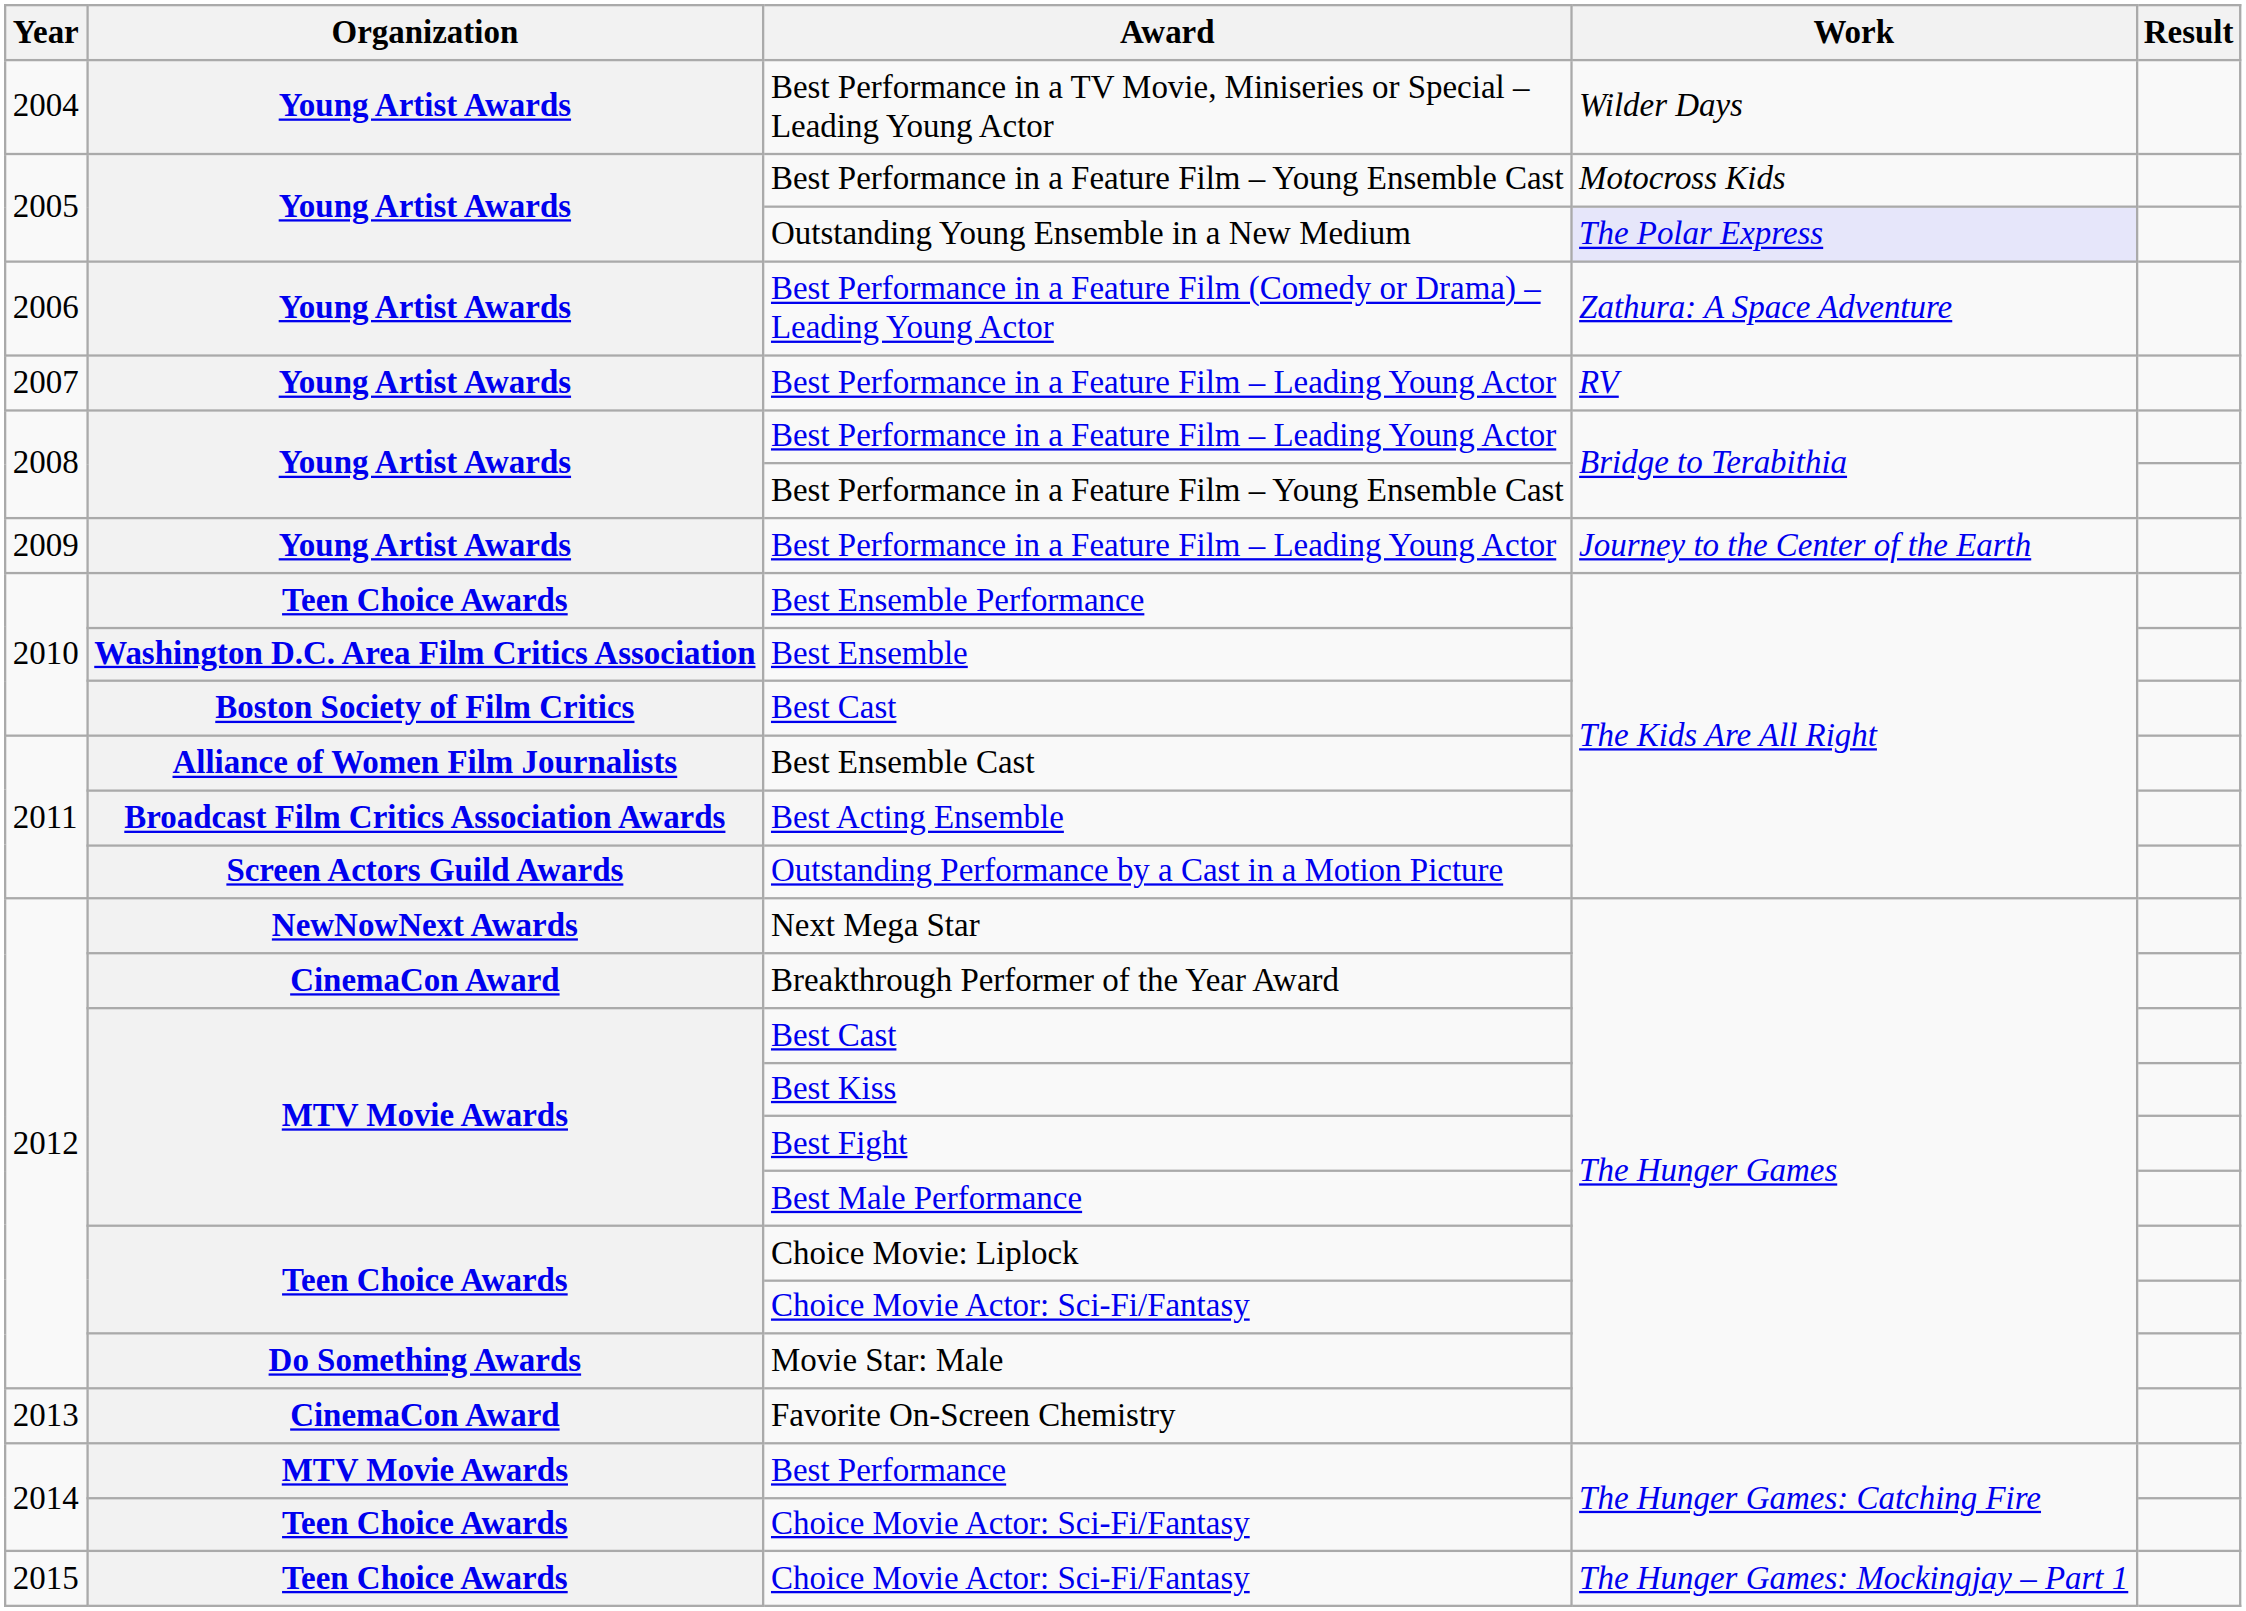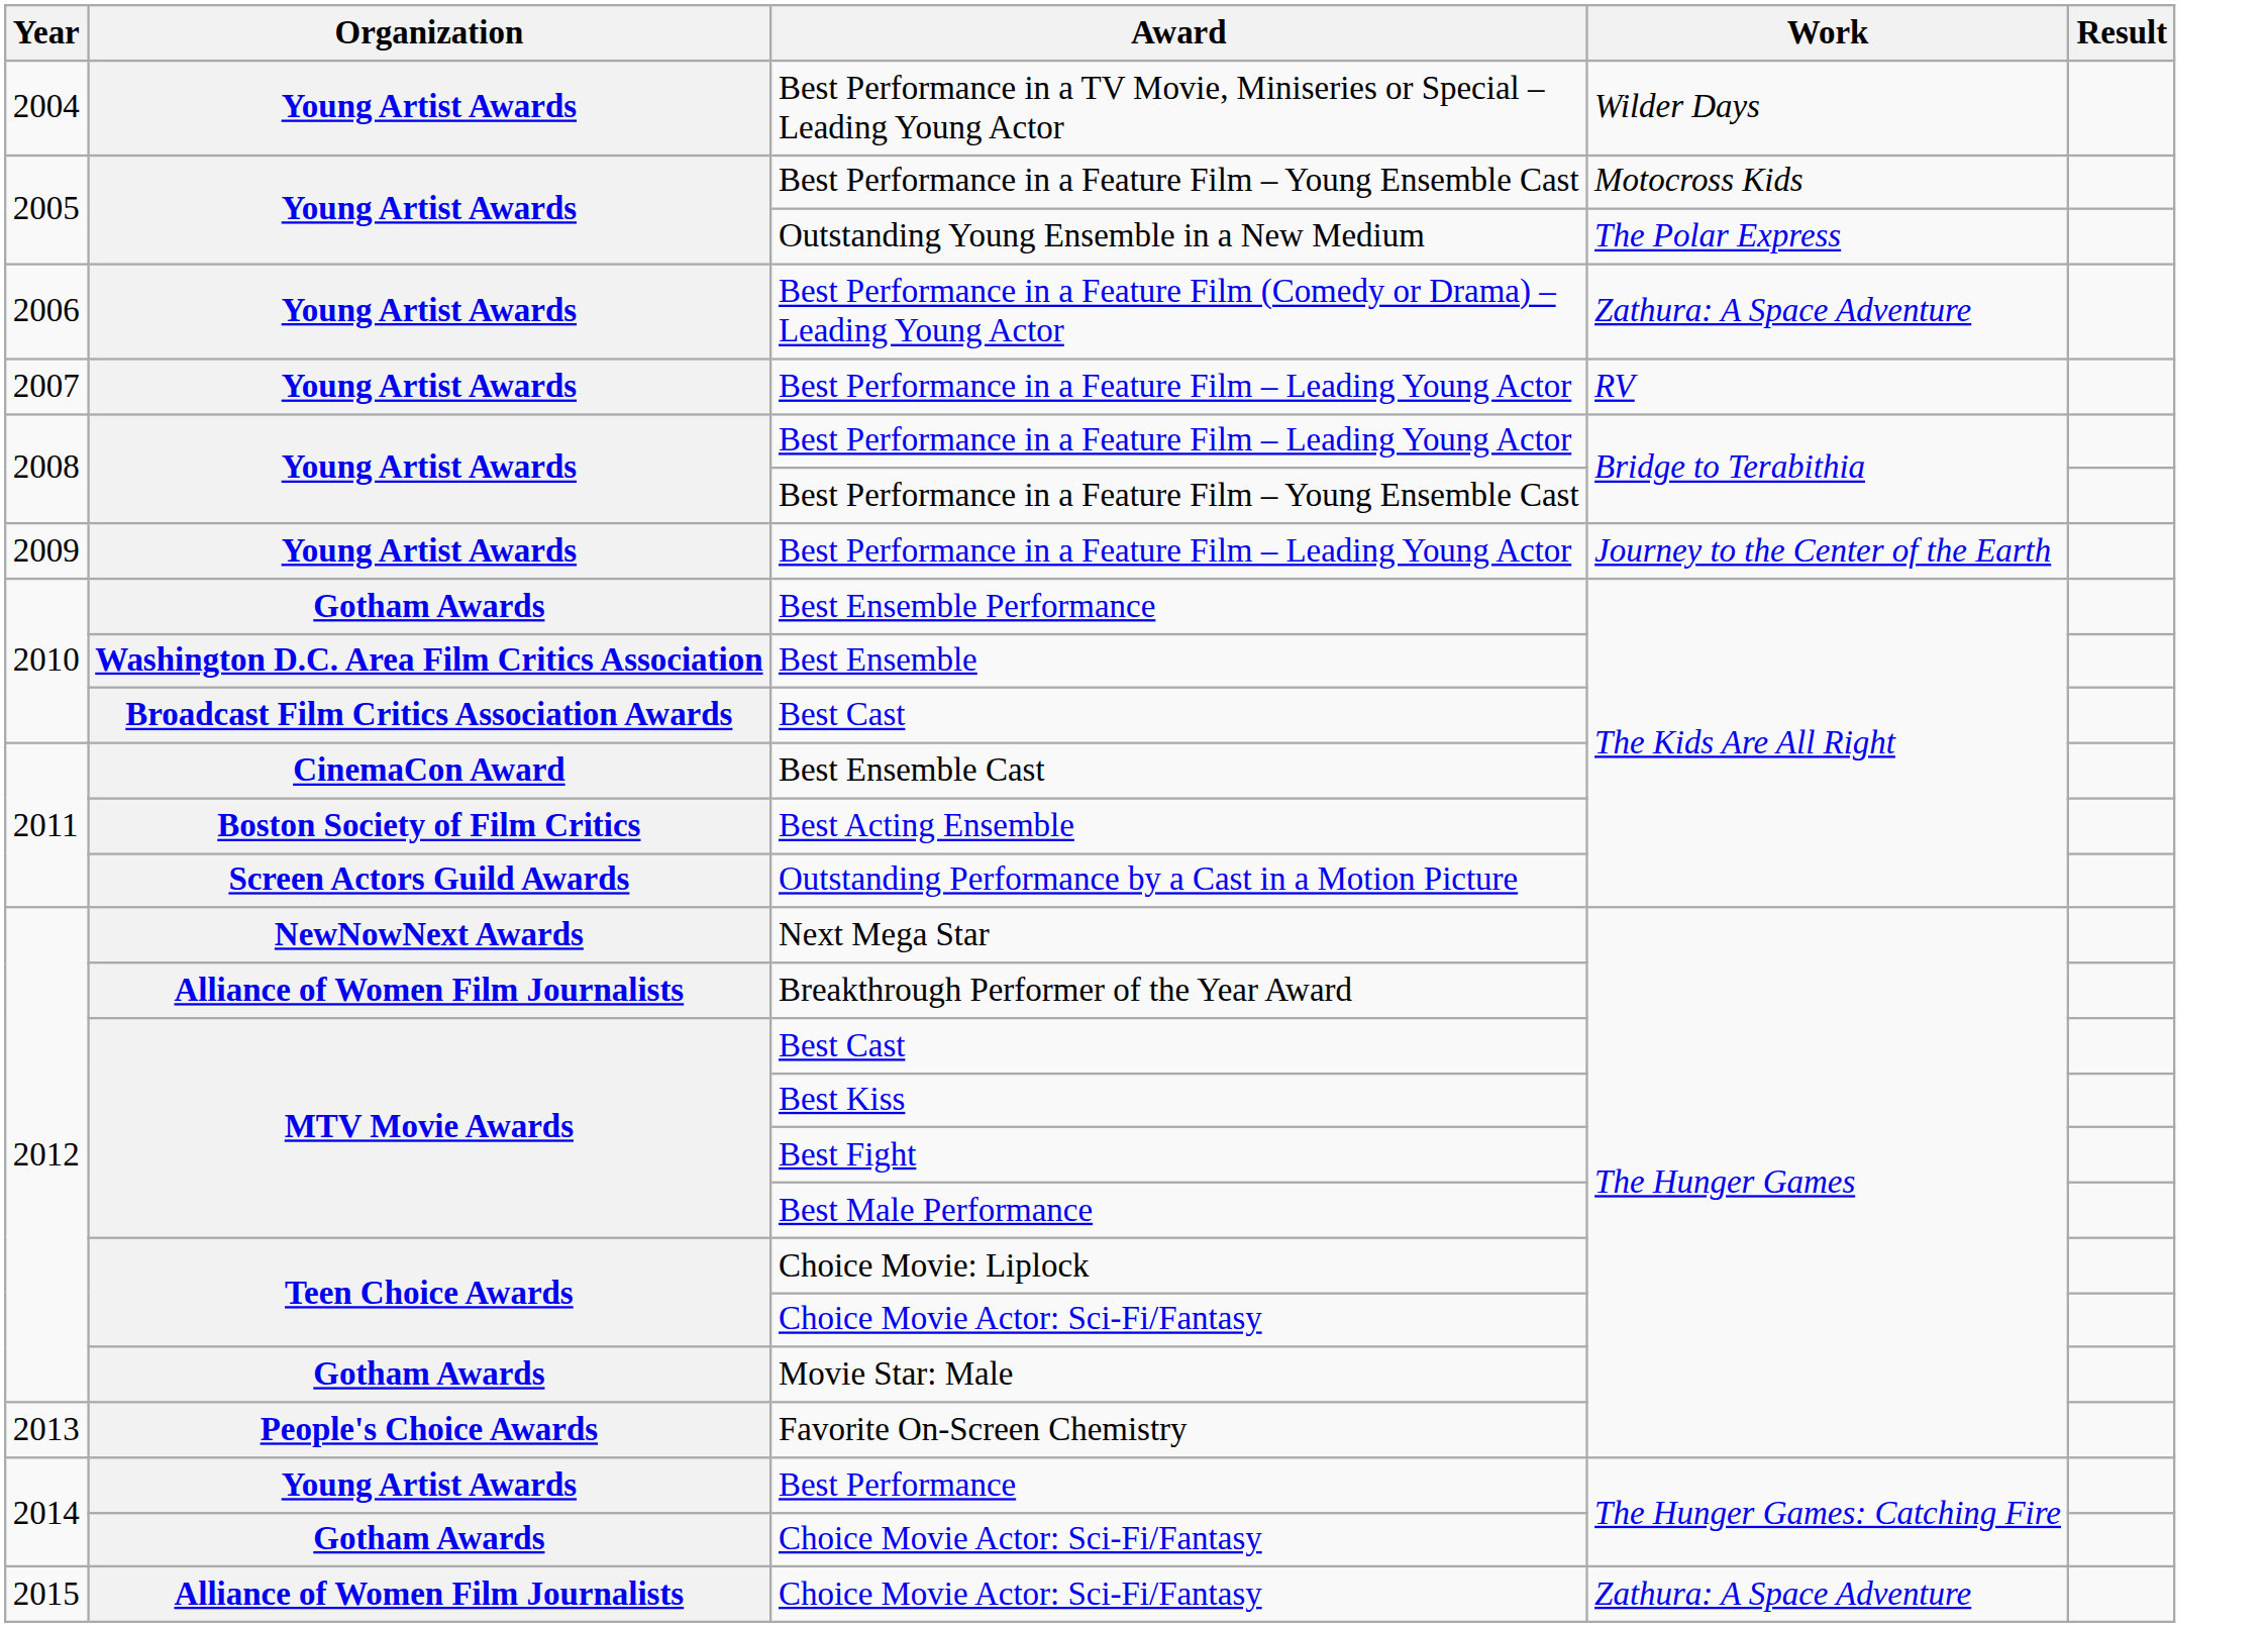 <table class="wikitable sortable plainrowheaders" style="text-align:left; font-size:90%;">
 <tr>
 <th scope="col">Year</th>
 <th scope="col">Organization</th>
 <th scope="col">Award</th>
 <th scope="col">Work</th>
 <th scope="col">Result</th>
 </tr>
 <tr>
 <td>2004</td>
 <th scope="row"><a href='#'>Young Artist Awards</a></th>
 <td>Best Performance in a TV Movie, Miniseries or Special –<br>Leading Young Actor</td>
 <td><em>Wilder Days</em></td>
 <td></td>
 </tr>
 <tr>
 <td rowspan="2">2005</td>
 <th rowspan="2" scope="row"><a href='#'>Young Artist Awards</a></th>
 <td>Best Performance in a Feature Film – Young Ensemble Cast</td>
 <td><em>Motocross Kids</em></td>
 <td></td>
 </tr>
 <tr>
 <td>Outstanding Young Ensemble in a New Medium</td>
-<td style="background: lavender;"><em><a href='#'>The Polar Express</a></em></td>
+<td><em><a href='#'>The Polar Express</a></em></td>
 <td></td>
 </tr>
 <tr>
 <td>2006</td>
 <th scope="row"><a href='#'>Young Artist Awards</a></th>
 <td><a href='#'>Best Performance in a Feature Film (Comedy or Drama) –<br>Leading Young Actor</a></td>
 <td><em><a href='#'>Zathura: A Space Adventure</a></em></td>
 <td></td>
 </tr>
 <tr>
 <td>2007</td>
 <th scope="row"><a href='#'>Young Artist Awards</a></th>
 <td><a href='#'>Best Performance in a Feature Film – Leading Young Actor</a></td>
 <td><em><a href='#'>RV</a></em></td>
 <td></td>
 </tr>
 <tr>
 <td rowspan="2">2008</td>
 <th rowspan="2" scope="row"><a href='#'>Young Artist Awards</a></th>
 <td><a href='#'>Best Performance in a Feature Film – Leading Young Actor</a></td>
 <td rowspan="2"><em><a href='#'>Bridge to Terabithia</a></em></td>
 <td></td>
 </tr>
 <tr>
 <td>Best Performance in a Feature Film – Young Ensemble Cast</td>
 <td></td>
 </tr>
 <tr>
 <td>2009</td>
 <th scope="row"><a href='#'>Young Artist Awards</a></th>
 <td><a href='#'>Best Performance in a Feature Film – Leading Young Actor</a></td>
 <td><em><a href='#'>Journey to the Center of the Earth</a></em></td>
 <td></td>
 </tr>
 <tr>
 <td rowspan="3">2010</td>
-<th scope="row"><a href='#'>Teen Choice Awards</a></th>
+<th scope="row"><a href='#'>Gotham Awards</a></th>
 <td><a href='#'>Best Ensemble Performance</a></td>
 <td rowspan="6"><em><a href='#'>The Kids Are All Right</a></em></td>
 <td></td>
 </tr>
 <tr>
 <th scope="row"><a href='#'>Washington D.C. Area Film Critics Association</a></th>
 <td><a href='#'>Best Ensemble</a></td>
 <td></td>
 </tr>
 <tr>
-<th scope="row"><a href='#'>Boston Society of Film Critics</a></th>
+<th scope="row"><a href='#'>Broadcast Film Critics Association Awards</a></th>
 <td><a href='#'>Best Cast</a></td>
 <td></td>
 </tr>
 <tr>
 <td rowspan="3">2011</td>
-<th scope="row"><a href='#'>Alliance of Women Film Journalists</a></th>
+<th scope="row"><a href='#'>CinemaCon Award</a></th>
 <td>Best Ensemble Cast</td>
 <td></td>
 </tr>
 <tr>
-<th scope="row"><a href='#'>Broadcast Film Critics Association Awards</a></th>
+<th scope="row"><a href='#'>Boston Society of Film Critics</a></th>
 <td><a href='#'>Best Acting Ensemble</a></td>
 <td></td>
 </tr>
 <tr>
 <th scope="row"><a href='#'>Screen Actors Guild Awards</a></th>
 <td><a href='#'>Outstanding Performance by a Cast in a Motion Picture</a></td>
 <td></td>
 </tr>
 <tr>
 <td rowspan="9">2012</td>
 <th scope="row"><a href='#'>NewNowNext Awards</a></th>
 <td>Next Mega Star</td>
 <td rowspan="10"><em><a href='#'>The Hunger Games</a></em></td>
 <td></td>
 </tr>
 <tr>
-<th scope="row"><a href='#'>CinemaCon Award</a></th>
+<th scope="row"><a href='#'>Alliance of Women Film Journalists</a></th>
 <td>Breakthrough Performer of the Year Award</td>
 <td></td>
 </tr>
 <tr>
 <th rowspan="4" scope="row"><a href='#'>MTV Movie Awards</a></th>
 <td><a href='#'>Best Cast</a></td>
 <td></td>
 </tr>
 <tr>
 <td><a href='#'>Best Kiss</a></td>
 <td></td>
 </tr>
 <tr>
 <td><a href='#'>Best Fight</a></td>
 <td></td>
 </tr>
 <tr>
 <td><a href='#'>Best Male Performance</a></td>
 <td></td>
 </tr>
 <tr>
 <th rowspan="2" scope="row"><a href='#'>Teen Choice Awards</a></th>
 <td>Choice Movie: Liplock</td>
 <td></td>
 </tr>
 <tr>
 <td><a href='#'>Choice Movie Actor: Sci-Fi/Fantasy</a></td>
 <td></td>
 </tr>
 <tr>
-<th scope="row"><a href='#'>Do Something Awards</a></th>
+<th scope="row"><a href='#'>Gotham Awards</a></th>
 <td>Movie Star: Male</td>
 <td></td>
 </tr>
 <tr>
 <td>2013</td>
-<th scope="row"><a href='#'>CinemaCon Award</a></th>
+<th scope="row"><a href='#'>People's Choice Awards</a></th>
 <td>Favorite On-Screen Chemistry</td>
 <td></td>
 </tr>
 <tr>
 <td rowspan="2">2014</td>
-<th scope="row"><a href='#'>MTV Movie Awards</a></th>
+<th scope="row"><a href='#'>Young Artist Awards</a></th>
 <td><a href='#'>Best Performance</a></td>
 <td rowspan="2"><em><a href='#'>The Hunger Games: Catching Fire</a></em></td>
 <td></td>
 </tr>
 <tr>
-<th scope="row"><a href='#'>Teen Choice Awards</a></th>
+<th scope="row"><a href='#'>Gotham Awards</a></th>
 <td><a href='#'>Choice Movie Actor: Sci-Fi/Fantasy</a></td>
 <td></td>
 </tr>
 <tr>
 <td>2015</td>
-<th scope="row"><a href='#'>Teen Choice Awards</a></th>
+<th scope="row"><a href='#'>Alliance of Women Film Journalists</a></th>
 <td><a href='#'>Choice Movie Actor: Sci-Fi/Fantasy</a></td>
-<td><em><a href='#'>The Hunger Games: Mockingjay – Part 1</a></em></td>
+<td><em><a href='#'>Zathura: A Space Adventure</a></em></td>
 <td></td>
 </tr>
 </table>
